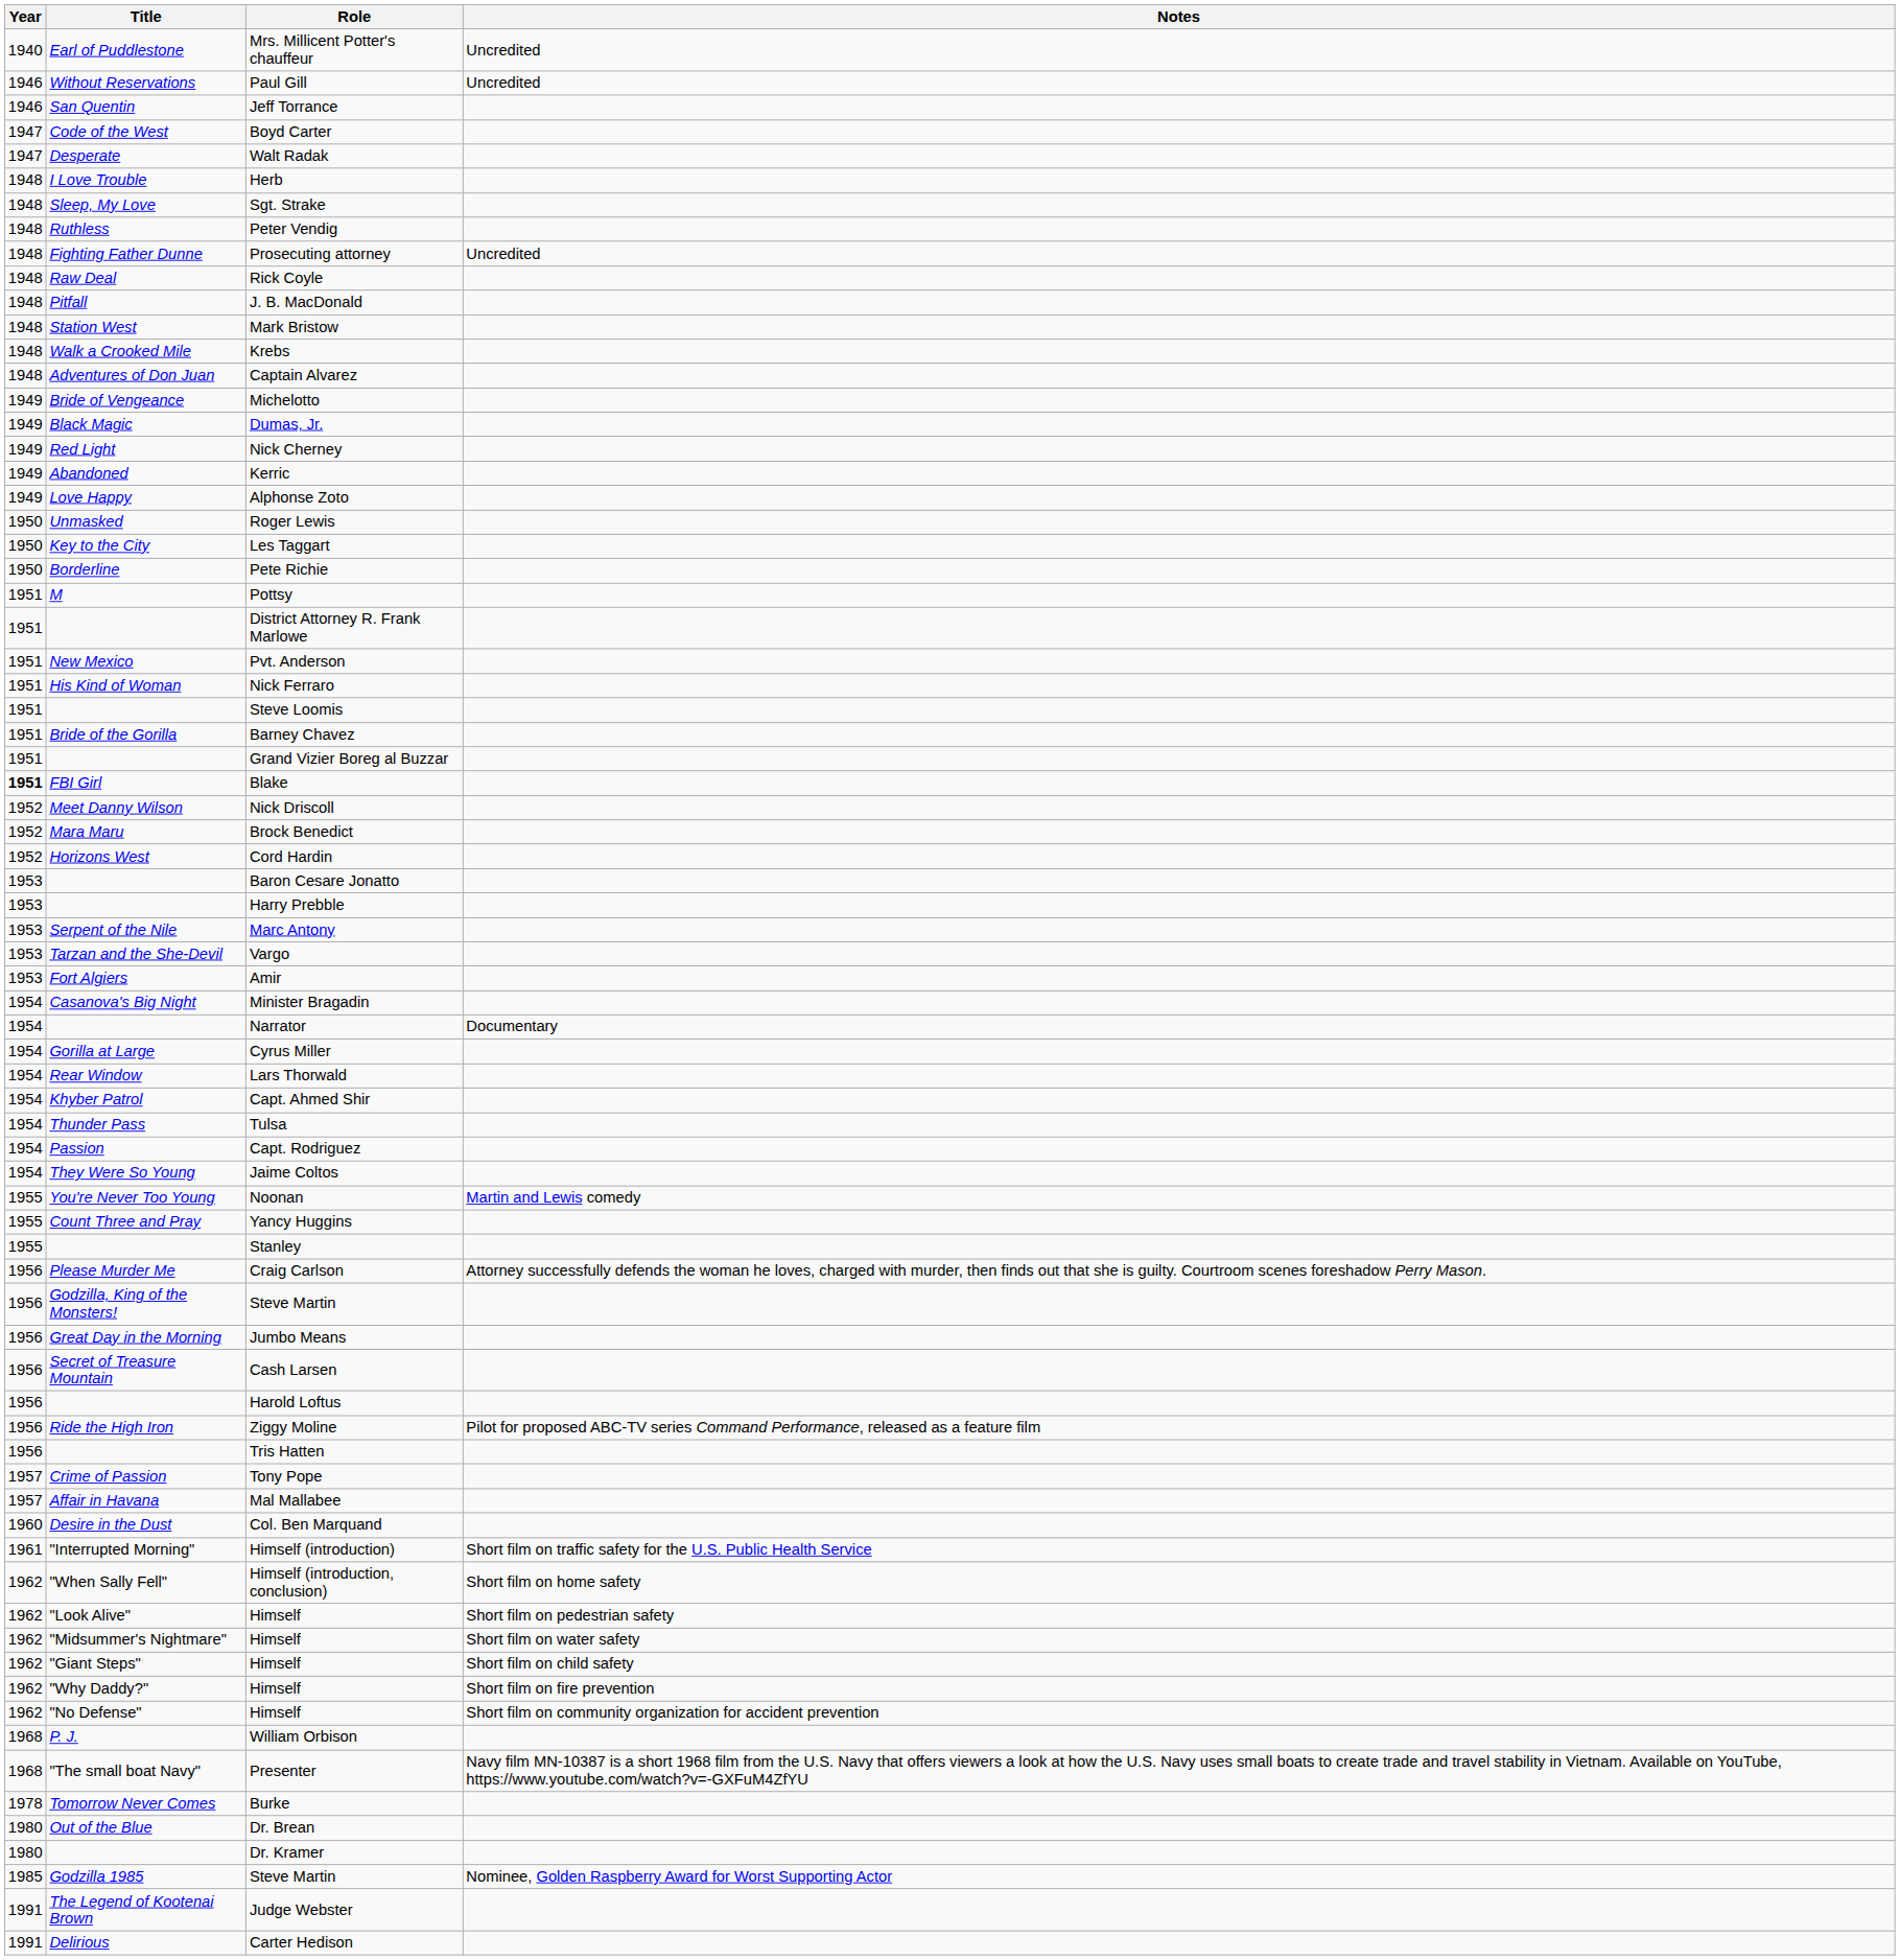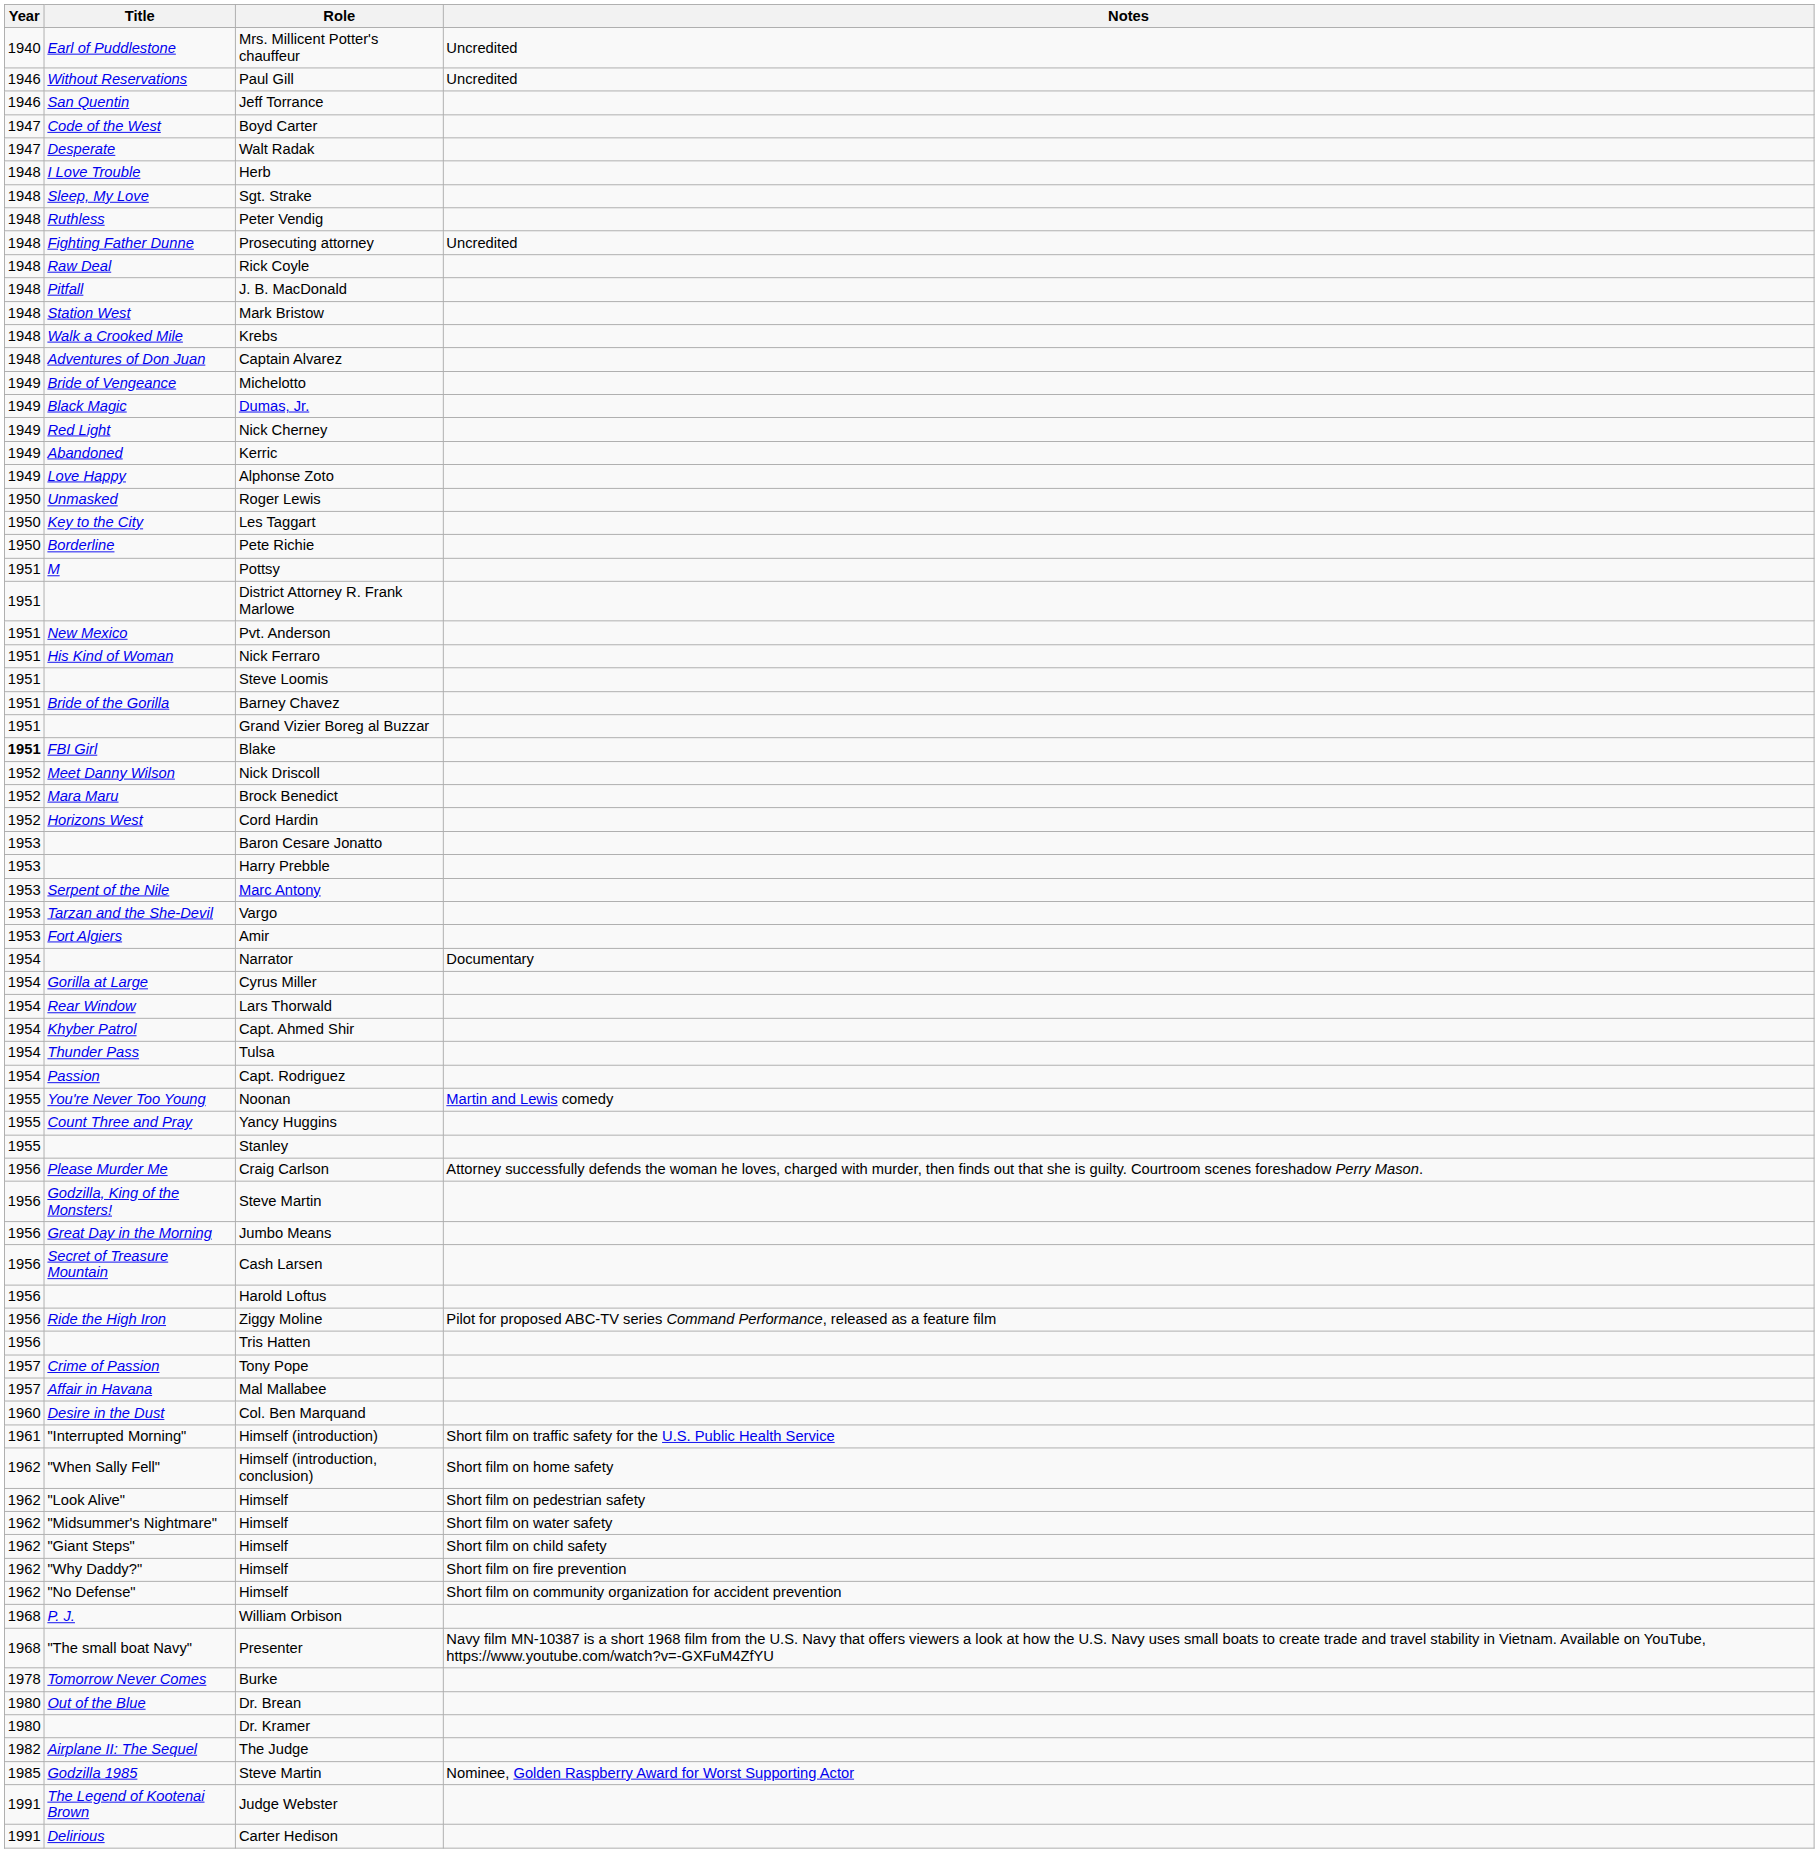 <table class="wikitable sortable">
 <tr>
 <th>Year</th>
 <th>Title</th>
 <th>Role</th>
 <th class="unsortable">Notes</th>
 </tr>
 <tr>
 <td>1940</td>
 <td><em><a href='#'>Earl of Puddlestone</a></em></td>
 <td>Mrs. Millicent Potter's chauffeur</td>
 <td>Uncredited</td>
 </tr>
 <tr>
 <td>1946</td>
 <td><em><a href='#'>Without Reservations</a></em></td>
 <td>Paul Gill</td>
 <td>Uncredited</td>
 </tr>
 <tr>
 <td>1946</td>
 <td><em><a href='#'>San Quentin</a></em></td>
 <td>Jeff Torrance</td>
 <td></td>
 </tr>
 <tr>
 <td>1947</td>
 <td><em><a href='#'>Code of the West</a></em></td>
 <td>Boyd Carter</td>
 <td></td>
 </tr>
 <tr>
 <td>1947</td>
 <td><em><a href='#'>Desperate</a></em></td>
 <td>Walt Radak</td>
 <td></td>
 </tr>
 <tr>
 <td>1948</td>
 <td><em><a href='#'>I Love Trouble</a></em></td>
 <td>Herb</td>
 <td></td>
 </tr>
 <tr>
 <td>1948</td>
 <td><em><a href='#'>Sleep, My Love</a></em></td>
 <td>Sgt. Strake</td>
 <td></td>
 </tr>
 <tr>
 <td>1948</td>
 <td><em><a href='#'>Ruthless</a></em></td>
 <td>Peter Vendig</td>
 <td></td>
 </tr>
 <tr>
 <td>1948</td>
 <td><em><a href='#'>Fighting Father Dunne</a></em></td>
 <td>Prosecuting attorney</td>
 <td>Uncredited</td>
 </tr>
 <tr>
 <td>1948</td>
 <td><em><a href='#'>Raw Deal</a></em></td>
 <td>Rick Coyle</td>
 <td></td>
 </tr>
 <tr>
 <td>1948</td>
 <td><em><a href='#'>Pitfall</a></em></td>
 <td>J. B. MacDonald</td>
 <td></td>
 </tr>
 <tr>
 <td>1948</td>
 <td><em><a href='#'>Station West</a></em></td>
 <td>Mark Bristow</td>
 <td></td>
 </tr>
 <tr>
 <td>1948</td>
 <td><em><a href='#'>Walk a Crooked Mile</a></em></td>
 <td>Krebs</td>
 <td></td>
 </tr>
 <tr>
 <td>1948</td>
 <td><em><a href='#'>Adventures of Don Juan</a></em></td>
 <td>Captain Alvarez</td>
 <td></td>
 </tr>
 <tr>
 <td>1949</td>
 <td><em><a href='#'>Bride of Vengeance</a></em></td>
 <td>Michelotto</td>
 <td></td>
 </tr>
 <tr>
 <td>1949</td>
 <td><em><a href='#'>Black Magic</a></em></td>
 <td><a href='#'>Dumas, Jr.</a></td>
 <td></td>
 </tr>
 <tr>
 <td>1949</td>
 <td><em><a href='#'>Red Light</a></em></td>
 <td>Nick Cherney</td>
 <td></td>
 </tr>
 <tr>
 <td>1949</td>
 <td><em><a href='#'>Abandoned</a></em></td>
 <td>Kerric</td>
 <td></td>
 </tr>
 <tr>
 <td>1949</td>
 <td><em><a href='#'>Love Happy</a></em></td>
 <td>Alphonse Zoto</td>
 <td></td>
 </tr>
 <tr>
 <td>1950</td>
 <td><em><a href='#'>Unmasked</a></em></td>
 <td>Roger Lewis</td>
 <td></td>
 </tr>
 <tr>
 <td>1950</td>
 <td><em><a href='#'>Key to the City</a></em></td>
 <td>Les Taggart</td>
 <td></td>
 </tr>
 <tr>
 <td>1950</td>
 <td><em><a href='#'>Borderline</a></em></td>
 <td>Pete Richie</td>
 <td></td>
 </tr>
 <tr>
 <td>1951</td>
 <td><em><a href='#'>M</a></em></td>
 <td>Pottsy</td>
 <td></td>
 </tr>
 <tr>
 <td>1951</td>
 <td><em></em></td>
 <td>District Attorney R. Frank Marlowe</td>
 <td></td>
 </tr>
 <tr>
 <td>1951</td>
 <td><em><a href='#'>New Mexico</a></em></td>
 <td>Pvt. Anderson</td>
 <td></td>
 </tr>
 <tr>
 <td>1951</td>
 <td><em><a href='#'>His Kind of Woman</a></em></td>
 <td>Nick Ferraro</td>
 <td></td>
 </tr>
 <tr>
 <td>1951</td>
 <td><em></em></td>
 <td>Steve Loomis</td>
 <td></td>
 </tr>
 <tr>
 <td>1951</td>
 <td><em><a href='#'>Bride of the Gorilla</a></em></td>
 <td>Barney Chavez</td>
 <td></td>
 </tr>
 <tr>
 <td>1951</td>
 <td><em></em></td>
 <td>Grand Vizier Boreg al Buzzar</td>
 <td></td>
 </tr>
 <tr>
 <td><strong>1951</strong></td>
 <td><em><a href='#'>FBI Girl</a></em></td>
 <td>Blake</td>
 <td></td>
 </tr>
 <tr>
 <td>1952</td>
 <td><em><a href='#'>Meet Danny Wilson</a></em></td>
 <td>Nick Driscoll</td>
 <td></td>
 </tr>
 <tr>
 <td>1952</td>
 <td><em><a href='#'>Mara Maru</a></em></td>
 <td>Brock Benedict</td>
 <td></td>
 </tr>
 <tr>
 <td>1952</td>
 <td><em><a href='#'>Horizons West</a></em></td>
 <td>Cord Hardin</td>
 <td></td>
 </tr>
 <tr>
 <td>1953</td>
 <td><em></em></td>
 <td>Baron Cesare Jonatto</td>
 <td></td>
 </tr>
 <tr>
 <td>1953</td>
 <td><em></em></td>
 <td>Harry Prebble</td>
 <td></td>
 </tr>
 <tr>
 <td>1953</td>
 <td><em><a href='#'>Serpent of the Nile</a></em></td>
 <td><a href='#'>Marc Antony</a></td>
 <td></td>
 </tr>
 <tr>
 <td>1953</td>
 <td><em><a href='#'>Tarzan and the She-Devil</a></em></td>
 <td>Vargo</td>
 <td></td>
 </tr>
 <tr>
 <td>1953</td>
 <td><em><a href='#'>Fort Algiers</a></em></td>
 <td>Amir</td>
 <td></td>
 </tr>
 <tr>
 <td>1954</td>
-<td><em><a href='#'>Casanova's Big Night</a></em></td>
-<td>Minister Bragadin</td>
-<td></td>
-</tr>
-<tr>
-<td>1954</td>
 <td><em></em></td>
 <td>Narrator</td>
 <td>Documentary</td>
 </tr>
 <tr>
 <td>1954</td>
 <td><em><a href='#'>Gorilla at Large</a></em></td>
 <td>Cyrus Miller</td>
 <td></td>
 </tr>
 <tr>
 <td>1954</td>
 <td><em><a href='#'>Rear Window</a></em></td>
 <td>Lars Thorwald</td>
 <td></td>
 </tr>
 <tr>
 <td>1954</td>
 <td><em><a href='#'>Khyber Patrol</a></em></td>
 <td>Capt. Ahmed Shir</td>
 <td></td>
 </tr>
 <tr>
 <td>1954</td>
 <td><em><a href='#'>Thunder Pass</a></em></td>
 <td>Tulsa</td>
 <td></td>
 </tr>
 <tr>
 <td>1954</td>
 <td><em><a href='#'>Passion</a></em></td>
 <td>Capt. Rodriguez</td>
-<td></td>
-</tr>
-<tr>
-<td>1954</td>
-<td><em><a href='#'>They Were So Young</a></em></td>
-<td>Jaime Coltos</td>
 <td></td>
 </tr>
 <tr>
 <td>1955</td>
 <td><em><a href='#'>You're Never Too Young</a></em></td>
 <td>Noonan</td>
 <td><a href='#'>Martin and Lewis</a> comedy</td>
 </tr>
 <tr>
 <td>1955</td>
 <td><em><a href='#'>Count Three and Pray</a></em></td>
 <td>Yancy Huggins</td>
 <td></td>
 </tr>
 <tr>
 <td>1955</td>
 <td><em></em></td>
 <td>Stanley</td>
 <td></td>
 </tr>
 <tr>
 <td>1956</td>
 <td><em><a href='#'>Please Murder Me</a></em></td>
 <td>Craig Carlson</td>
 <td>Attorney successfully defends the woman he loves, charged with murder, then finds out that she is guilty. Courtroom scenes foreshadow <em>Perry Mason</em>.</td>
 </tr>
 <tr>
 <td>1956</td>
 <td><em><a href='#'>Godzilla, King of the Monsters!</a></em></td>
 <td>Steve Martin</td>
 <td></td>
 </tr>
 <tr>
 <td>1956</td>
 <td><em><a href='#'>Great Day in the Morning</a></em></td>
 <td>Jumbo Means</td>
 <td></td>
 </tr>
 <tr>
 <td>1956</td>
 <td><em><a href='#'>Secret of Treasure Mountain</a></em></td>
 <td>Cash Larsen</td>
 <td></td>
 </tr>
 <tr>
 <td>1956</td>
 <td><em></em></td>
 <td>Harold Loftus</td>
 <td></td>
 </tr>
 <tr>
 <td>1956</td>
 <td><em><a href='#'>Ride the High Iron</a></em></td>
 <td>Ziggy Moline</td>
 <td>Pilot for proposed ABC-TV series <em>Command Performance</em>, released as a feature film</td>
 </tr>
 <tr>
 <td>1956</td>
 <td><em></em></td>
 <td>Tris Hatten</td>
 <td></td>
 </tr>
 <tr>
 <td>1957</td>
 <td><em><a href='#'>Crime of Passion</a></em></td>
 <td>Tony Pope</td>
 <td></td>
 </tr>
 <tr>
 <td>1957</td>
 <td><em><a href='#'>Affair in Havana</a></em></td>
 <td>Mal Mallabee</td>
 <td></td>
 </tr>
 <tr>
 <td>1960</td>
 <td><em><a href='#'>Desire in the Dust</a></em></td>
 <td>Col. Ben Marquand</td>
 <td></td>
 </tr>
 <tr>
 <td>1961</td>
 <td>"Interrupted Morning"</td>
 <td>Himself (introduction)</td>
 <td>Short film on traffic safety for the <a href='#'>U.S. Public Health Service</a></td>
 </tr>
 <tr>
 <td>1962</td>
 <td>"When Sally Fell"</td>
 <td>Himself (introduction, conclusion)</td>
 <td>Short film on home safety</td>
 </tr>
 <tr>
 <td>1962</td>
 <td>"Look Alive"</td>
 <td>Himself</td>
 <td>Short film on pedestrian safety</td>
 </tr>
 <tr>
 <td>1962</td>
 <td>"Midsummer's Nightmare"</td>
 <td>Himself</td>
 <td>Short film on water safety</td>
 </tr>
 <tr>
 <td>1962</td>
 <td>"Giant Steps"</td>
 <td>Himself</td>
 <td>Short film on child safety</td>
 </tr>
 <tr>
 <td>1962</td>
 <td>"Why Daddy?"</td>
 <td>Himself</td>
 <td>Short film on fire prevention</td>
 </tr>
 <tr>
 <td>1962</td>
 <td>"No Defense"</td>
 <td>Himself</td>
 <td>Short film on community organization for accident prevention</td>
 </tr>
 <tr>
 <td>1968</td>
 <td><em><a href='#'>P. J.</a></em></td>
 <td>William Orbison</td>
 <td></td>
 </tr>
 <tr>
 <td>1968</td>
 <td>"The small boat Navy"</td>
 <td>Presenter</td>
 <td>Navy film MN-10387 is a short 1968 film from the U.S. Navy that offers viewers a look at how the U.S. Navy uses small boats to create trade and travel stability in Vietnam. Available on YouTube, https://www.youtube.com/watch?v=-GXFuM4ZfYU</td>
 </tr>
 <tr>
 <td>1978</td>
 <td><em><a href='#'>Tomorrow Never Comes</a></em></td>
 <td>Burke</td>
 <td></td>
 </tr>
 <tr>
 <td>1980</td>
 <td><em><a href='#'>Out of the Blue</a></em></td>
 <td>Dr. Brean</td>
 <td></td>
 </tr>
 <tr>
 <td>1980</td>
 <td><em></em></td>
 <td>Dr. Kramer</td>
 <td></td>
 </tr>
 <tr>
+<td>1982</td>
+<td><em><a href='#'>Airplane II: The Sequel</a></em></td>
+<td>The Judge</td>
+<td></td>
+</tr>
+<tr>
 <td>1985</td>
 <td><em><a href='#'>Godzilla 1985</a></em></td>
 <td>Steve Martin</td>
 <td>Nominee, <a href='#'>Golden Raspberry Award for Worst Supporting Actor</a></td>
 </tr>
 <tr>
 <td>1991</td>
 <td><em><a href='#'>The Legend of Kootenai Brown</a></em></td>
 <td>Judge Webster</td>
 <td></td>
 </tr>
 <tr>
 <td>1991</td>
 <td><em><a href='#'>Delirious</a></em></td>
 <td>Carter Hedison</td>
 <td></td>
 </tr>
 </table>
